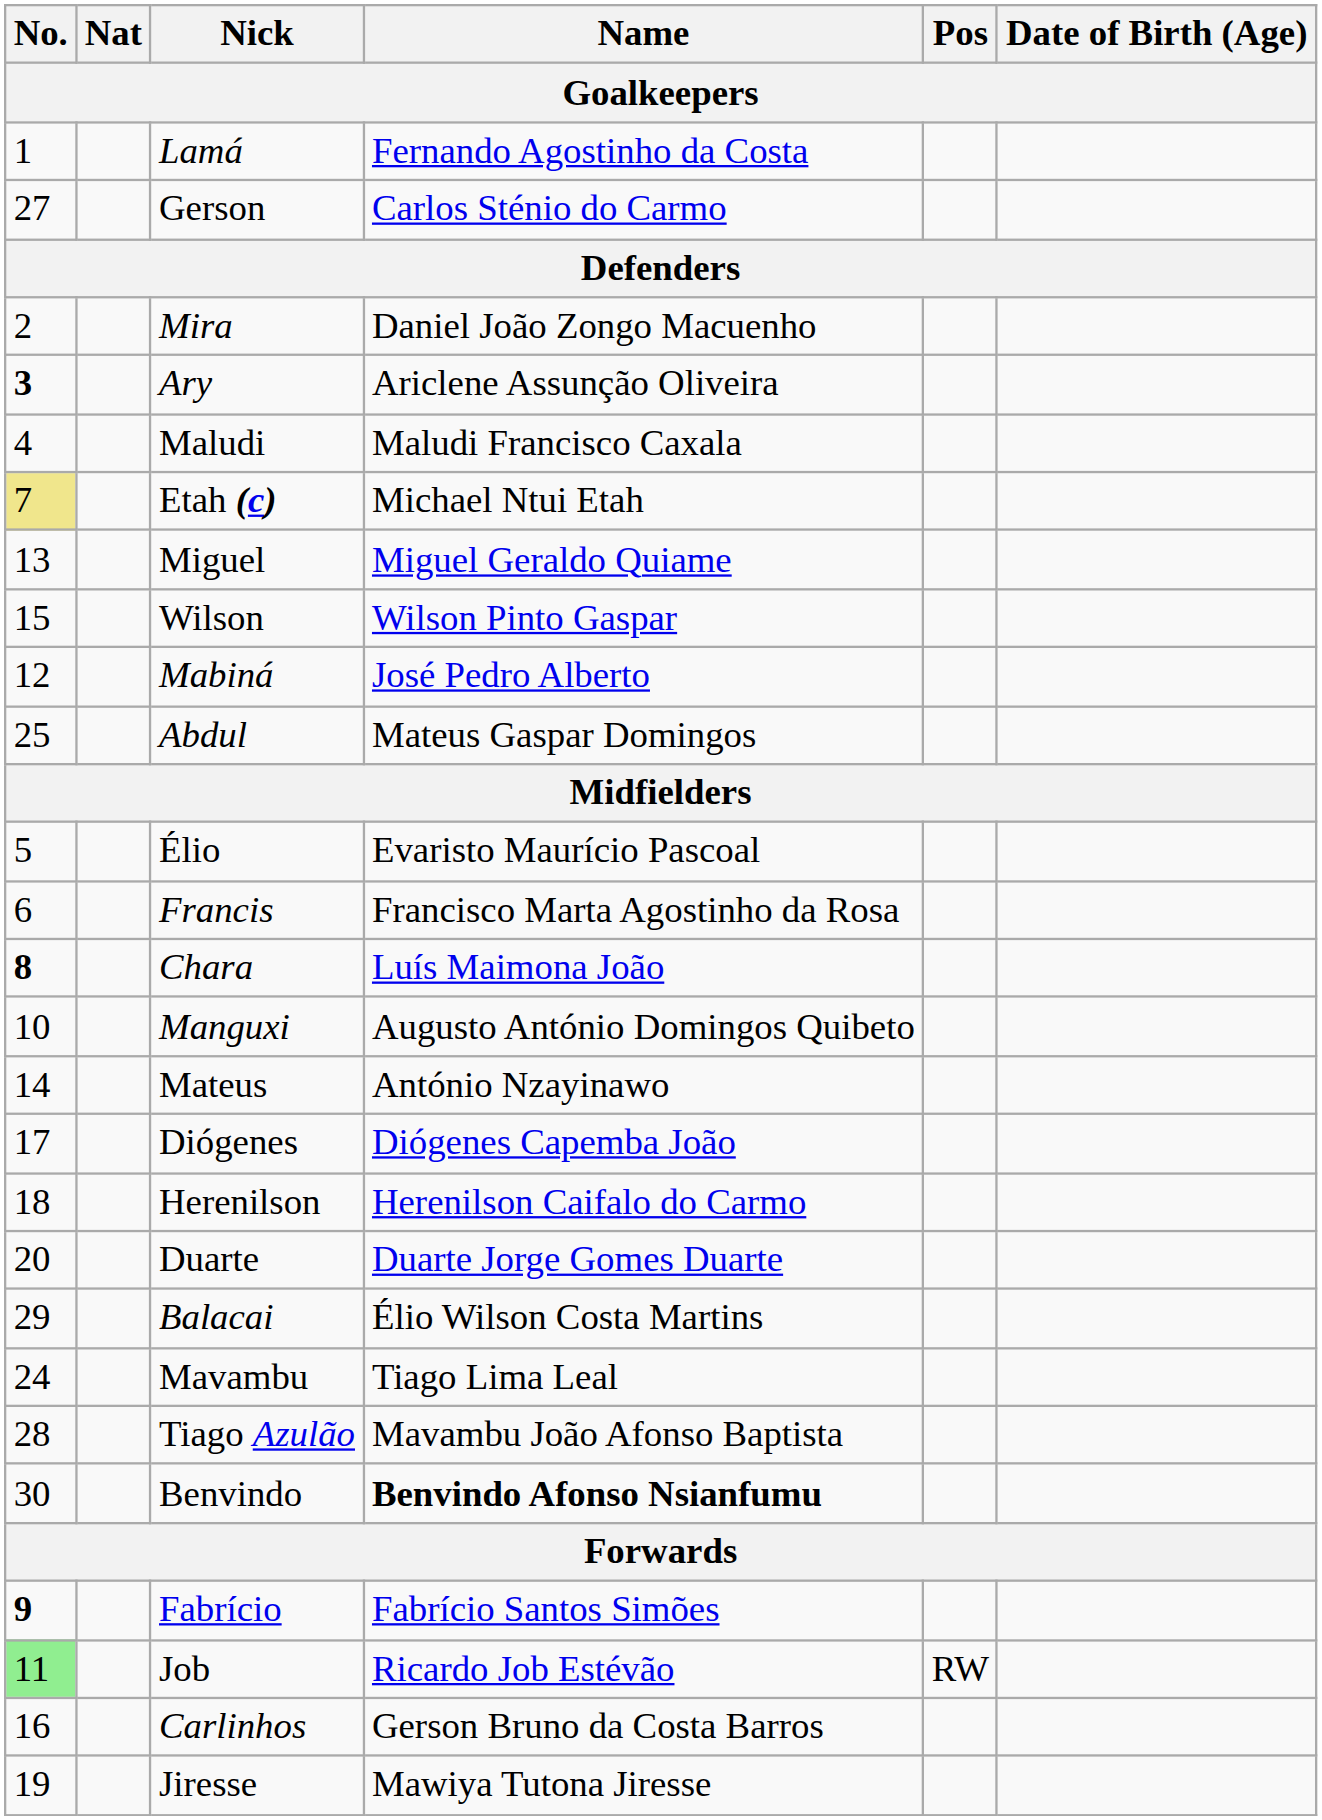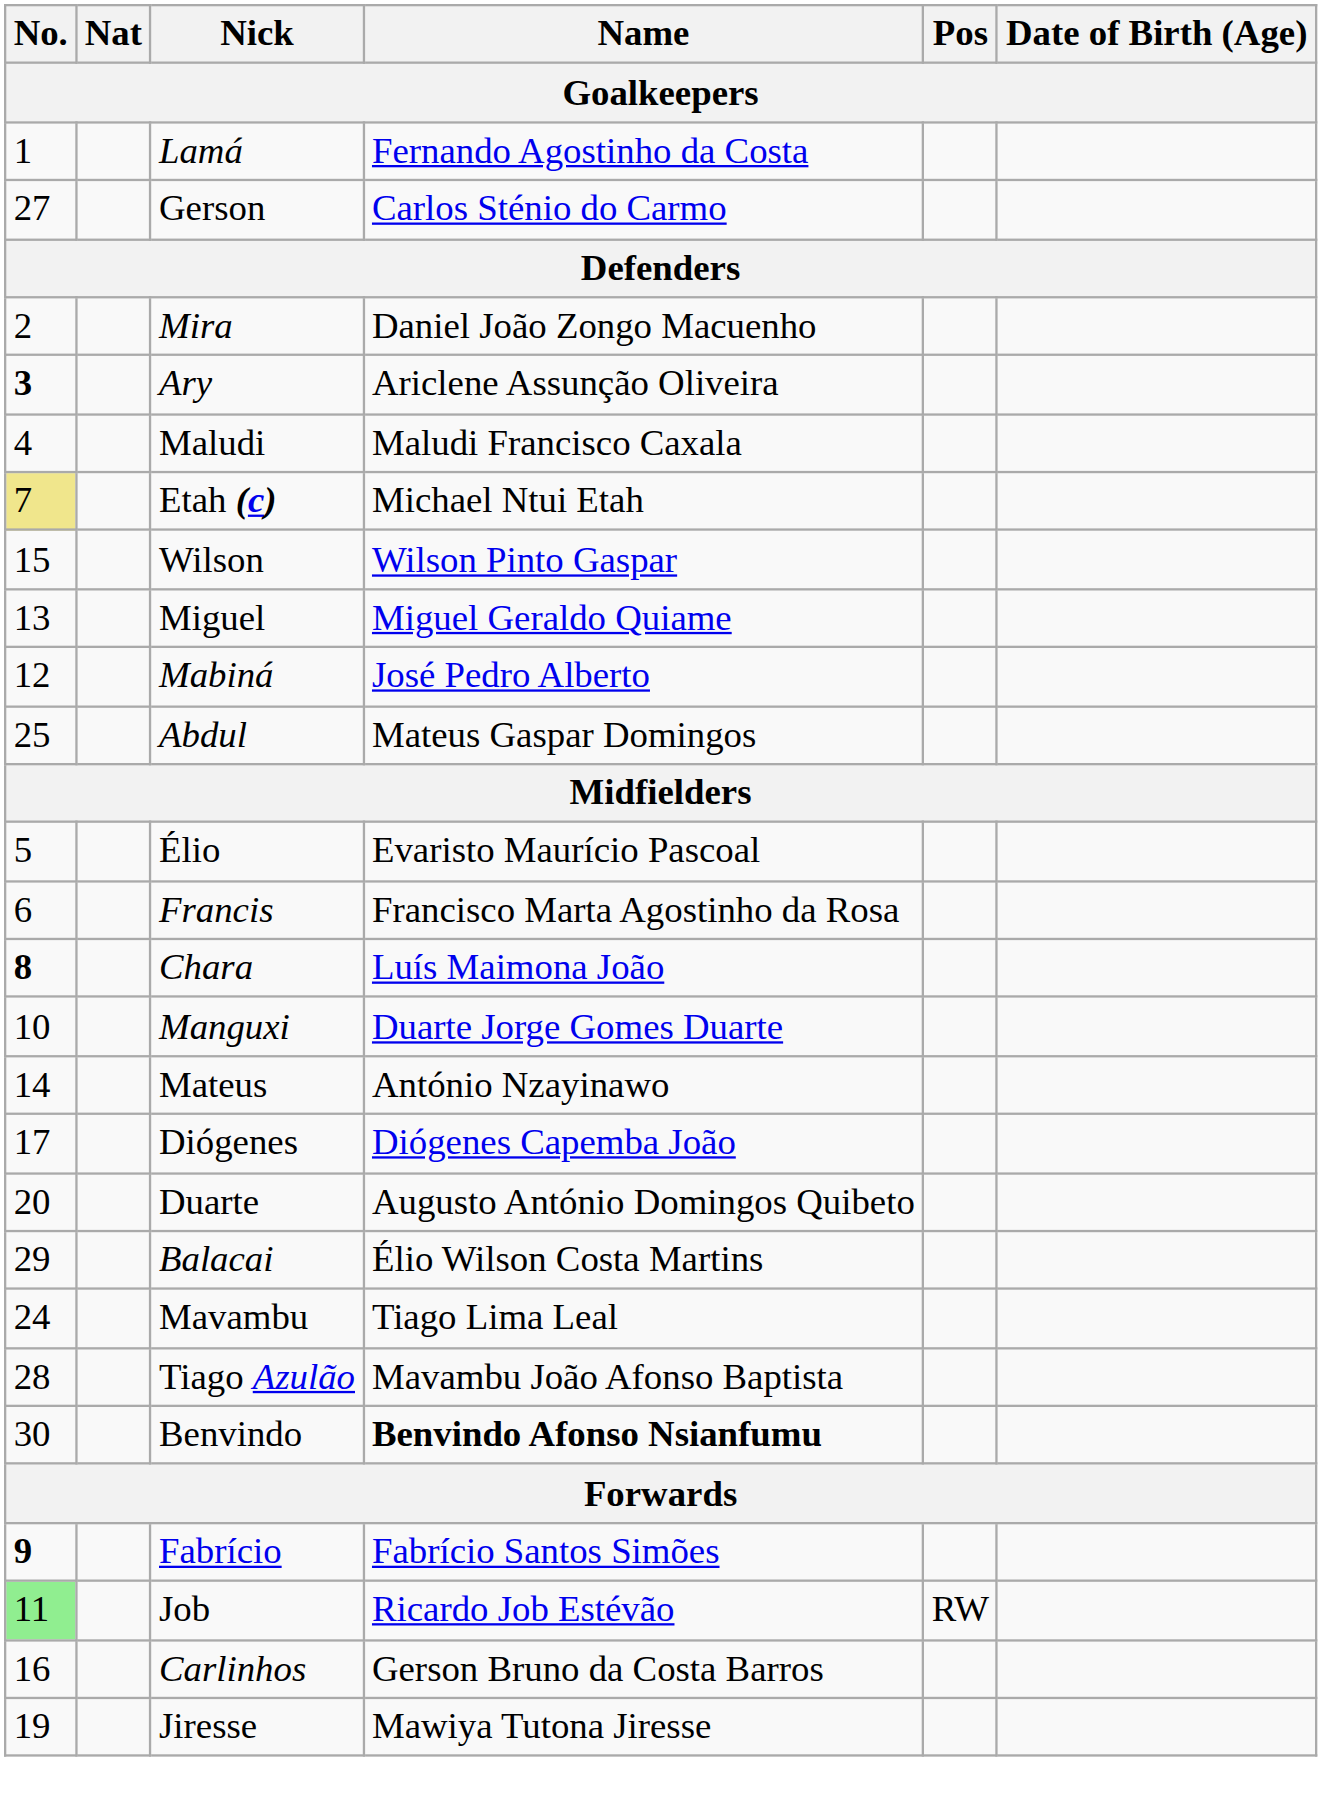 <table class="wikitable ve-ce-branchNode ve-ce-tableNode">
 <tr>
 <th>No.</th>
 <th>Nat</th>
 <th>Nick</th>
 <th>Name</th>
 <th>Pos</th>
 <th>Date of Birth (Age)</th>
 </tr>
 <tr>
 <th colspan="6">Goalkeepers</th>
 </tr>
 <tr>
 <td>1</td>
 <td></td>
 <td><em>Lamá</em></td>
 <td><a href='#'>Fernando Agostinho da Costa</a></td>
 <td></td>
 <td></td>
 </tr>
 <tr>
 <td>27</td>
 <td></td>
 <td>Gerson</td>
 <td><a href='#'>Carlos Sténio do Carmo</a></td>
 <td></td>
 <td></td>
 </tr>
 <tr>
 <th colspan="6">Defenders</th>
 </tr>
 <tr>
 <td>2</td>
 <td></td>
 <td><em>Mira</em></td>
 <td>Daniel João Zongo Macuenho</td>
 <td></td>
 <td></td>
 </tr>
 <tr>
 <td><strong>3</strong></td>
 <td></td>
 <td><em>Ary</em></td>
 <td>Ariclene Assunção Oliveira</td>
 <td></td>
 <td></td>
 </tr>
 <tr>
 <td>4</td>
 <td></td>
 <td>Maludi</td>
 <td>Maludi Francisco Caxala</td>
 <td></td>
 <td></td>
 </tr>
 <tr>
 <td style="background: khaki;">7</td>
 <td></td>
 <td>Etah <strong><em>(<a href='#'>c</a>)</em></strong></td>
 <td>Michael Ntui Etah</td>
 <td></td>
 <td></td>
 </tr>
 <tr>
+<td>15</td>
+<td></td>
+<td>Wilson</td>
+<td><a href='#'>Wilson Pinto Gaspar</a></td>
+<td></td>
+<td></td>
+</tr>
+<tr>
 <td>13</td>
 <td></td>
 <td>Miguel</td>
 <td><a href='#'>Miguel Geraldo Quiame</a></td>
-<td></td>
-<td></td>
-</tr>
-<tr>
-<td>15</td>
-<td></td>
-<td>Wilson</td>
-<td><a href='#'>Wilson Pinto Gaspar</a></td>
 <td></td>
 <td></td>
 </tr>
 <tr>
 <td>12</td>
 <td></td>
 <td><em>Mabiná</em></td>
 <td><a href='#'>José Pedro Alberto</a></td>
 <td></td>
 <td></td>
 </tr>
 <tr>
 <td>25</td>
 <td></td>
 <td><em>Abdul</em></td>
 <td>Mateus Gaspar Domingos</td>
 <td></td>
 <td></td>
 </tr>
 <tr>
 <th colspan="6">Midfielders</th>
 </tr>
 <tr>
 <td>5</td>
 <td></td>
 <td>Élio</td>
 <td>Evaristo Maurício Pascoal</td>
 <td></td>
 <td></td>
 </tr>
 <tr>
 <td>6</td>
 <td></td>
 <td><em>Francis</em></td>
 <td>Francisco Marta Agostinho da Rosa</td>
 <td></td>
 <td></td>
 </tr>
 <tr>
 <td><strong>8</strong></td>
 <td></td>
 <td><em>Chara</em></td>
 <td><a href='#'>Luís Maimona João</a></td>
 <td></td>
 <td></td>
 </tr>
 <tr>
 <td>10</td>
 <td></td>
 <td><em>Manguxi</em></td>
-<td>Augusto António Domingos Quibeto</td>
+<td><a href='#'>Duarte Jorge Gomes Duarte</a></td>
 <td></td>
 <td></td>
 </tr>
 <tr>
 <td>14</td>
 <td></td>
 <td>Mateus</td>
 <td>António Nzayinawo</td>
 <td></td>
 <td></td>
 </tr>
 <tr>
 <td>17</td>
 <td></td>
 <td>Diógenes</td>
 <td><a href='#'>Diógenes Capemba João</a></td>
 <td></td>
 <td></td>
 </tr>
 <tr>
-<td>18</td>
-<td></td>
-<td>Herenilson</td>
-<td><a href='#'>Herenilson Caifalo do Carmo</a></td>
-<td></td>
-<td></td>
-</tr>
-<tr>
 <td>20</td>
 <td></td>
 <td>Duarte</td>
-<td><a href='#'>Duarte Jorge Gomes Duarte</a></td>
+<td>Augusto António Domingos Quibeto</td>
 <td></td>
 <td></td>
 </tr>
 <tr>
 <td>29</td>
 <td></td>
 <td><em>Balacai</em></td>
 <td>Élio Wilson Costa Martins</td>
 <td></td>
 <td></td>
 </tr>
 <tr>
 <td>24</td>
 <td></td>
 <td>Mavambu</td>
 <td>Tiago Lima Leal</td>
 <td></td>
 <td></td>
 </tr>
 <tr>
 <td>28</td>
 <td></td>
 <td>Tiago <em><a href='#'>Azulão</a></em></td>
 <td>Mavambu João Afonso Baptista</td>
 <td></td>
 <td></td>
 </tr>
 <tr>
 <td>30</td>
 <td></td>
 <td>Benvindo</td>
 <td><strong>Benvindo Afonso Nsianfumu</strong></td>
 <td></td>
 <td></td>
 </tr>
 <tr>
 <th colspan="6">Forwards</th>
 </tr>
 <tr>
 <td><strong>9</strong></td>
 <td></td>
 <td><a href='#'>Fabrício</a></td>
 <td><a href='#'>Fabrício Santos Simões</a></td>
 <td></td>
 <td></td>
 </tr>
 <tr>
 <td style="background: lightgreen;">11</td>
 <td></td>
 <td>Job</td>
 <td><a href='#'>Ricardo Job Estévão</a></td>
 <td>RW</td>
 <td></td>
 </tr>
 <tr>
 <td>16</td>
 <td></td>
 <td><em>Carlinhos</em></td>
 <td>Gerson Bruno da Costa Barros</td>
 <td></td>
 <td></td>
 </tr>
 <tr>
 <td>19</td>
 <td></td>
 <td>Jiresse</td>
 <td>Mawiya Tutona Jiresse</td>
 <td></td>
 <td></td>
 </tr>
 </table>
